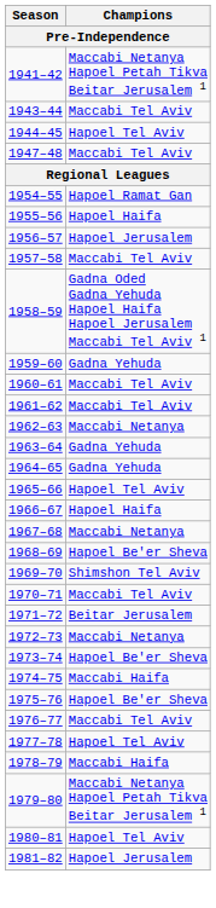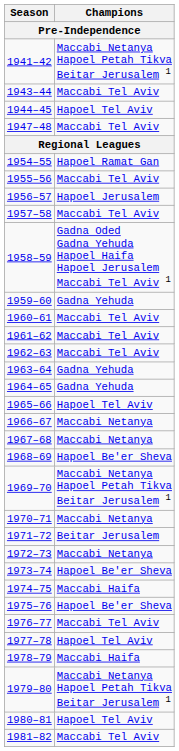 <table class="wikitable">
 <tr>
 <th>Season</th>
 <th>Champions</th>
 </tr>
 <tr>
 <th colspan="3">Pre-Independence</th>
 </tr>
 <tr>
 <td><a href='#'>1941–42</a></td>
 <td><a href='#'>Maccabi Netanya</a><br><a href='#'>Hapoel Petah Tikva</a><br><a href='#'>Beitar Jerusalem</a> <sup>1</sup></td>
 </tr>
 <tr>
 <td><a href='#'>1943–44</a></td>
 <td><a href='#'>Maccabi Tel Aviv</a></td>
 </tr>
 <tr>
 <td><a href='#'>1944–45</a></td>
 <td><a href='#'>Hapoel Tel Aviv</a></td>
 </tr>
 <tr>
 <td><a href='#'>1947–48</a></td>
 <td><a href='#'>Maccabi Tel Aviv</a></td>
 </tr>
 <tr>
 <th colspan="3">Regional Leagues</th>
 </tr>
 <tr>
 <td><a href='#'>1954–55</a></td>
 <td><a href='#'>Hapoel Ramat Gan</a></td>
 </tr>
 <tr>
 <td><a href='#'>1955–56</a></td>
-<td><a href='#'>Hapoel Haifa</a></td>
+<td><a href='#'>Maccabi Tel Aviv</a></td>
 </tr>
 <tr>
 <td><a href='#'>1956–57</a></td>
 <td><a href='#'>Hapoel Jerusalem</a></td>
 </tr>
 <tr>
 <td><a href='#'>1957–58</a></td>
 <td><a href='#'>Maccabi Tel Aviv</a></td>
 </tr>
 <tr>
 <td><a href='#'>1958–59</a></td>
 <td><a href='#'>Gadna Oded</a> <br> <a href='#'>Gadna Yehuda</a> <br><a href='#'>Hapoel Haifa</a><br><a href='#'>Hapoel Jerusalem</a><br><a href='#'>Maccabi Tel Aviv</a> <sup>1</sup></td>
 </tr>
 <tr>
 <td><a href='#'>1959–60</a></td>
 <td><a href='#'>Gadna Yehuda</a></td>
 </tr>
 <tr>
 <td><a href='#'>1960–61</a></td>
 <td><a href='#'>Maccabi Tel Aviv</a></td>
 </tr>
 <tr>
 <td><a href='#'>1961–62</a></td>
 <td><a href='#'>Maccabi Tel Aviv</a></td>
 </tr>
 <tr>
 <td><a href='#'>1962–63</a></td>
-<td><a href='#'>Maccabi Netanya</a></td>
+<td><a href='#'>Maccabi Tel Aviv</a></td>
 </tr>
 <tr>
 <td><a href='#'>1963–64</a></td>
 <td><a href='#'>Gadna Yehuda</a></td>
 </tr>
 <tr>
 <td><a href='#'>1964–65</a></td>
 <td><a href='#'>Gadna Yehuda</a></td>
 </tr>
 <tr>
 <td><a href='#'>1965–66</a></td>
 <td><a href='#'>Hapoel Tel Aviv</a></td>
 </tr>
 <tr>
 <td><a href='#'>1966–67</a></td>
-<td><a href='#'>Hapoel Haifa</a></td>
+<td><a href='#'>Maccabi Netanya</a></td>
 </tr>
 <tr>
 <td><a href='#'>1967–68</a></td>
 <td><a href='#'>Maccabi Netanya</a></td>
 </tr>
 <tr>
 <td><a href='#'>1968–69</a></td>
 <td><a href='#'>Hapoel Be'er Sheva</a></td>
 </tr>
 <tr>
 <td><a href='#'>1969–70</a></td>
-<td><a href='#'>Shimshon Tel Aviv</a></td>
+<td><a href='#'>Maccabi Netanya</a><br><a href='#'>Hapoel Petah Tikva</a><br><a href='#'>Beitar Jerusalem</a> <sup>1</sup></td>
 </tr>
 <tr>
 <td><a href='#'>1970–71</a></td>
-<td><a href='#'>Maccabi Tel Aviv</a></td>
+<td><a href='#'>Maccabi Netanya</a></td>
 </tr>
 <tr>
 <td><a href='#'>1971–72</a></td>
 <td><a href='#'>Beitar Jerusalem</a></td>
 </tr>
 <tr>
 <td><a href='#'>1972–73</a></td>
 <td><a href='#'>Maccabi Netanya</a></td>
 </tr>
 <tr>
 <td><a href='#'>1973–74</a></td>
 <td><a href='#'>Hapoel Be'er Sheva</a></td>
 </tr>
 <tr>
 <td><a href='#'>1974–75</a></td>
 <td><a href='#'>Maccabi Haifa</a></td>
 </tr>
 <tr>
 <td><a href='#'>1975–76</a></td>
 <td><a href='#'>Hapoel Be'er Sheva</a></td>
 </tr>
 <tr>
 <td><a href='#'>1976–77</a></td>
 <td><a href='#'>Maccabi Tel Aviv</a></td>
 </tr>
 <tr>
 <td><a href='#'>1977–78</a></td>
 <td><a href='#'>Hapoel Tel Aviv</a></td>
 </tr>
 <tr>
 <td><a href='#'>1978–79</a></td>
 <td><a href='#'>Maccabi Haifa</a></td>
 </tr>
 <tr>
 <td><a href='#'>1979–80</a></td>
 <td><a href='#'>Maccabi Netanya</a><br><a href='#'>Hapoel Petah Tikva</a><br><a href='#'>Beitar Jerusalem</a> <sup>1</sup></td>
 </tr>
 <tr>
 <td><a href='#'>1980–81</a></td>
 <td><a href='#'>Hapoel Tel Aviv</a></td>
 </tr>
 <tr>
 <td><a href='#'>1981–82</a></td>
-<td><a href='#'>Hapoel Jerusalem</a></td>
+<td><a href='#'>Maccabi Tel Aviv</a></td>
 </tr>
 </table>
